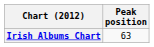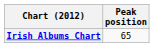 <table class="wikitable sortable plainrowheaders">
 <tr>
 <th scope="col">Chart (2012)</th>
 <th scope="col">Peak<br>position</th>
 </tr>
 <tr>
 <th scope="row"><a href='#'>Irish Albums Chart</a></th>
-<td style="text-align:center;">63</td>
+<td style="text-align:center;">65</td>
 </tr>
 </table>
